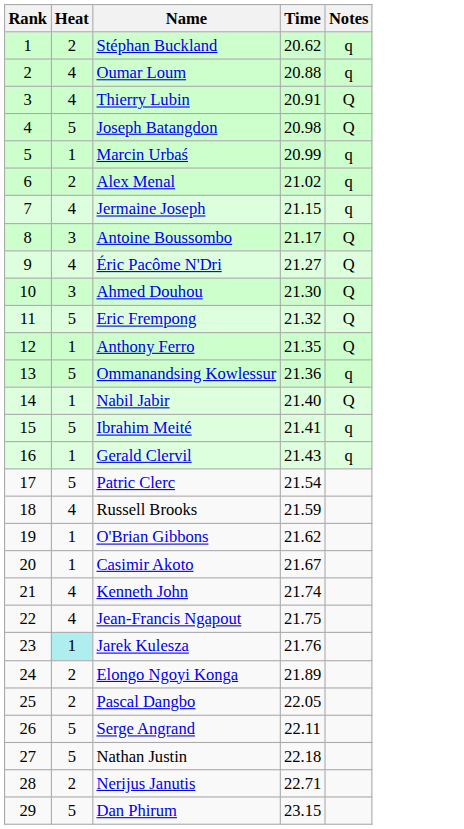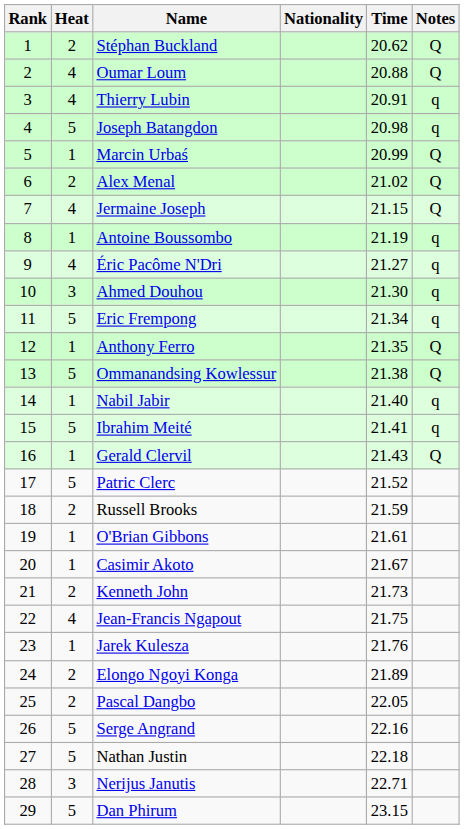 <table class="wikitable sortable" style="text-align:center; font-size:95%">
 <tr>
 <th>Rank</th>
 <th>Heat</th>
 <th>Name</th>
+<th>Nationality</th>
 <th>Time</th>
 <th>Notes</th>
 </tr>
 <tr bgcolor=ccffcc>
 <td>1</td>
 <td>2</td>
 <td align=left><a href='#'>Stéphan Buckland</a></td>
+<td align=left></td>
 <td>20.62</td>
-<td>q</td>
+<td>Q</td>
 </tr>
 <tr bgcolor=ccffcc>
 <td>2</td>
 <td>4</td>
 <td align=left><a href='#'>Oumar Loum</a></td>
+<td align=left></td>
 <td>20.88</td>
-<td>q</td>
+<td>Q</td>
 </tr>
 <tr bgcolor=ccffcc>
 <td>3</td>
 <td>4</td>
 <td align=left><a href='#'>Thierry Lubin</a></td>
+<td align=left></td>
 <td>20.91</td>
-<td>Q</td>
+<td>q</td>
 </tr>
 <tr bgcolor=ccffcc>
 <td>4</td>
 <td>5</td>
 <td align=left><a href='#'>Joseph Batangdon</a></td>
+<td align=left></td>
 <td>20.98</td>
-<td>Q</td>
+<td>q</td>
 </tr>
 <tr bgcolor=ccffcc>
 <td>5</td>
 <td>1</td>
 <td align=left><a href='#'>Marcin Urbaś</a></td>
+<td align=left></td>
 <td>20.99</td>
-<td>q</td>
+<td>Q</td>
 </tr>
 <tr bgcolor=ccffcc>
 <td>6</td>
 <td>2</td>
 <td align=left><a href='#'>Alex Menal</a></td>
+<td align=left></td>
 <td>21.02</td>
-<td>q</td>
+<td>Q</td>
 </tr>
 <tr bgcolor=ddffdd>
 <td>7</td>
 <td>4</td>
 <td align=left><a href='#'>Jermaine Joseph</a></td>
+<td align=left></td>
 <td>21.15</td>
-<td>q</td>
+<td>Q</td>
 </tr>
 <tr bgcolor=ccffcc>
 <td>8</td>
-<td>3</td>
+<td>1</td>
 <td align=left><a href='#'>Antoine Boussombo</a></td>
-<td>21.17</td>
-<td>Q</td>
+<td align=left></td>
+<td>21.19</td>
+<td>q</td>
 </tr>
 <tr bgcolor=ddffdd>
 <td>9</td>
 <td>4</td>
 <td align=left><a href='#'>Éric Pacôme N'Dri</a></td>
+<td align=left></td>
 <td>21.27</td>
-<td>Q</td>
+<td>q</td>
 </tr>
 <tr bgcolor=ccffcc>
 <td>10</td>
 <td>3</td>
 <td align=left><a href='#'>Ahmed Douhou</a></td>
+<td align=left></td>
 <td>21.30</td>
-<td>Q</td>
+<td>q</td>
 </tr>
 <tr bgcolor=ddffdd>
 <td>11</td>
 <td>5</td>
 <td align=left><a href='#'>Eric Frempong</a></td>
-<td>21.32</td>
-<td>Q</td>
+<td align=left></td>
+<td>21.34</td>
+<td>q</td>
 </tr>
 <tr bgcolor=ccffcc>
 <td>12</td>
 <td>1</td>
 <td align=left><a href='#'>Anthony Ferro</a></td>
+<td align=left></td>
 <td>21.35</td>
 <td>Q</td>
 </tr>
 <tr bgcolor=ccffcc>
 <td>13</td>
 <td>5</td>
 <td align=left><a href='#'>Ommanandsing Kowlessur</a></td>
-<td>21.36</td>
-<td>q</td>
+<td align=left></td>
+<td>21.38</td>
+<td>Q</td>
 </tr>
 <tr bgcolor=ddffdd>
 <td>14</td>
 <td>1</td>
 <td align=left><a href='#'>Nabil Jabir</a></td>
+<td align=left></td>
 <td>21.40</td>
-<td>Q</td>
+<td>q</td>
 </tr>
 <tr bgcolor=ddffdd>
 <td>15</td>
 <td>5</td>
 <td align=left><a href='#'>Ibrahim Meité</a></td>
+<td align=left></td>
 <td>21.41</td>
 <td>q</td>
 </tr>
 <tr bgcolor=ddffdd>
 <td>16</td>
 <td>1</td>
 <td align=left><a href='#'>Gerald Clervil</a></td>
+<td align=left></td>
 <td>21.43</td>
-<td>q</td>
+<td>Q</td>
 </tr>
 <tr>
 <td>17</td>
 <td>5</td>
 <td align=left><a href='#'>Patric Clerc</a></td>
-<td>21.54</td>
+<td align=left></td>
+<td>21.52</td>
 <td></td>
 </tr>
 <tr>
 <td>18</td>
-<td>4</td>
+<td>2</td>
 <td align=left>Russell Brooks</td>
+<td align=left></td>
 <td>21.59</td>
 <td></td>
 </tr>
 <tr>
 <td>19</td>
 <td>1</td>
 <td align=left><a href='#'>O'Brian Gibbons</a></td>
-<td>21.62</td>
+<td align=left></td>
+<td>21.61</td>
 <td></td>
 </tr>
 <tr>
 <td>20</td>
 <td>1</td>
 <td align=left><a href='#'>Casimir Akoto</a></td>
+<td align=left></td>
 <td>21.67</td>
 <td></td>
 </tr>
 <tr>
 <td>21</td>
-<td>4</td>
+<td>2</td>
 <td align=left><a href='#'>Kenneth John</a></td>
-<td>21.74</td>
+<td align=left></td>
+<td>21.73</td>
 <td></td>
 </tr>
 <tr>
 <td>22</td>
 <td>4</td>
 <td align=left><a href='#'>Jean-Francis Ngapout</a></td>
+<td align=left></td>
 <td>21.75</td>
 <td></td>
 </tr>
 <tr>
 <td>23</td>
-<td style="background: paleturquoise;">1</td>
+<td>1</td>
 <td align=left><a href='#'>Jarek Kulesza</a></td>
+<td align=left></td>
 <td>21.76</td>
 <td></td>
 </tr>
 <tr>
 <td>24</td>
 <td>2</td>
 <td align=left><a href='#'>Elongo Ngoyi Konga</a></td>
+<td align=left></td>
 <td>21.89</td>
 <td></td>
 </tr>
 <tr>
 <td>25</td>
 <td>2</td>
 <td align=left><a href='#'>Pascal Dangbo</a></td>
+<td align=left></td>
 <td>22.05</td>
 <td></td>
 </tr>
 <tr>
 <td>26</td>
 <td>5</td>
 <td align=left><a href='#'>Serge Angrand</a></td>
-<td>22.11</td>
+<td align=left></td>
+<td>22.16</td>
 <td></td>
 </tr>
 <tr>
 <td>27</td>
 <td>5</td>
 <td align=left>Nathan Justin</td>
+<td align=left></td>
 <td>22.18</td>
 <td></td>
 </tr>
 <tr>
 <td>28</td>
-<td>2</td>
+<td>3</td>
 <td align=left><a href='#'>Nerijus Janutis</a></td>
+<td align=left></td>
 <td>22.71</td>
 <td></td>
 </tr>
 <tr>
 <td>29</td>
 <td>5</td>
 <td align=left><a href='#'>Dan Phirum</a></td>
+<td align=left></td>
 <td>23.15</td>
 <td></td>
 </tr>
 </table>
